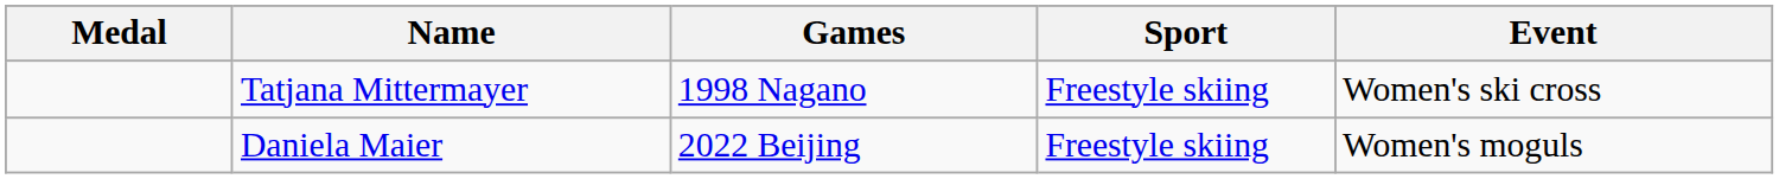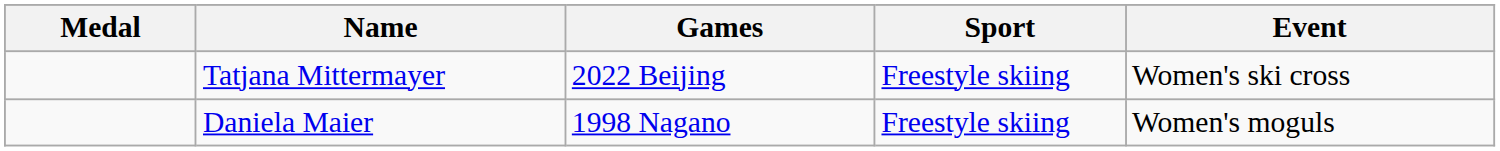 <table class="wikitable sortable">
 <tr>
 <th style="width:6em">Medal</th>
 <th style="width:12em">Name</th>
 <th style="width:10em">Games</th>
 <th style="width:8em">Sport</th>
 <th style="width:12em">Event</th>
 </tr>
 <tr>
 <td></td>
 <td><a href='#'>Tatjana Mittermayer</a></td>
-<td> <a href='#'>1998 Nagano</a></td>
+<td> <a href='#'>2022 Beijing</a></td>
 <td> <a href='#'>Freestyle skiing</a></td>
 <td>Women's ski cross</td>
 </tr>
 <tr>
 <td></td>
 <td><a href='#'>Daniela Maier</a></td>
-<td> <a href='#'>2022 Beijing</a></td>
+<td> <a href='#'>1998 Nagano</a></td>
 <td> <a href='#'>Freestyle skiing</a></td>
 <td>Women's moguls</td>
 </tr>
 </table>
